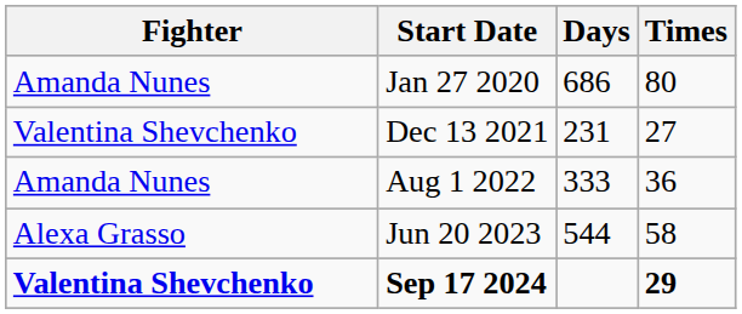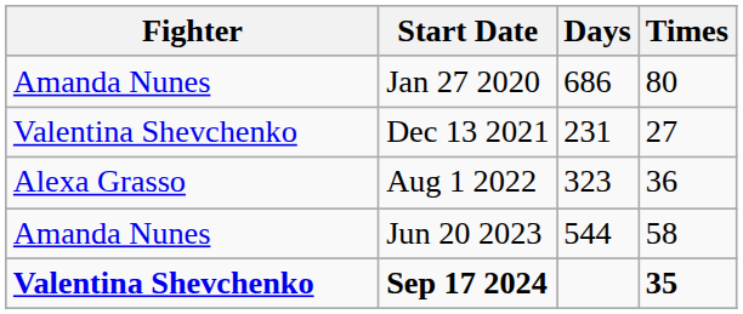 <table class="wikitable sortable">
 <tr>
 <th width="180">Fighter</th>
 <th>Start Date</th>
 <th>Days</th>
 <th>Times</th>
 </tr>
 <tr>
 <td align="left"> <a href='#'>Amanda Nunes</a></td>
 <td>Jan 27 2020</td>
 <td>686</td>
 <td>80</td>
 </tr>
 <tr>
 <td align="left"> <a href='#'>Valentina Shevchenko</a></td>
 <td>Dec 13 2021</td>
 <td>231</td>
 <td>27</td>
 </tr>
 <tr>
-<td align="left"> <a href='#'>Amanda Nunes</a></td>
+<td align="left"> <a href='#'>Alexa Grasso</a></td>
 <td>Aug 1 2022</td>
-<td>333</td>
+<td>323</td>
 <td>36</td>
 </tr>
 <tr>
-<td align="left"> <a href='#'>Alexa Grasso</a></td>
+<td align="left"> <a href='#'>Amanda Nunes</a></td>
 <td>Jun 20 2023</td>
 <td>544</td>
 <td>58</td>
 </tr>
 <tr>
 <td align="left"><strong> <a href='#'>Valentina Shevchenko</a></strong></td>
 <td><strong>Sep 17 2024</strong></td>
 <td><strong></strong></td>
-<td><strong>29</strong></td>
+<td><strong>35</strong></td>
 </tr>
 </table>
